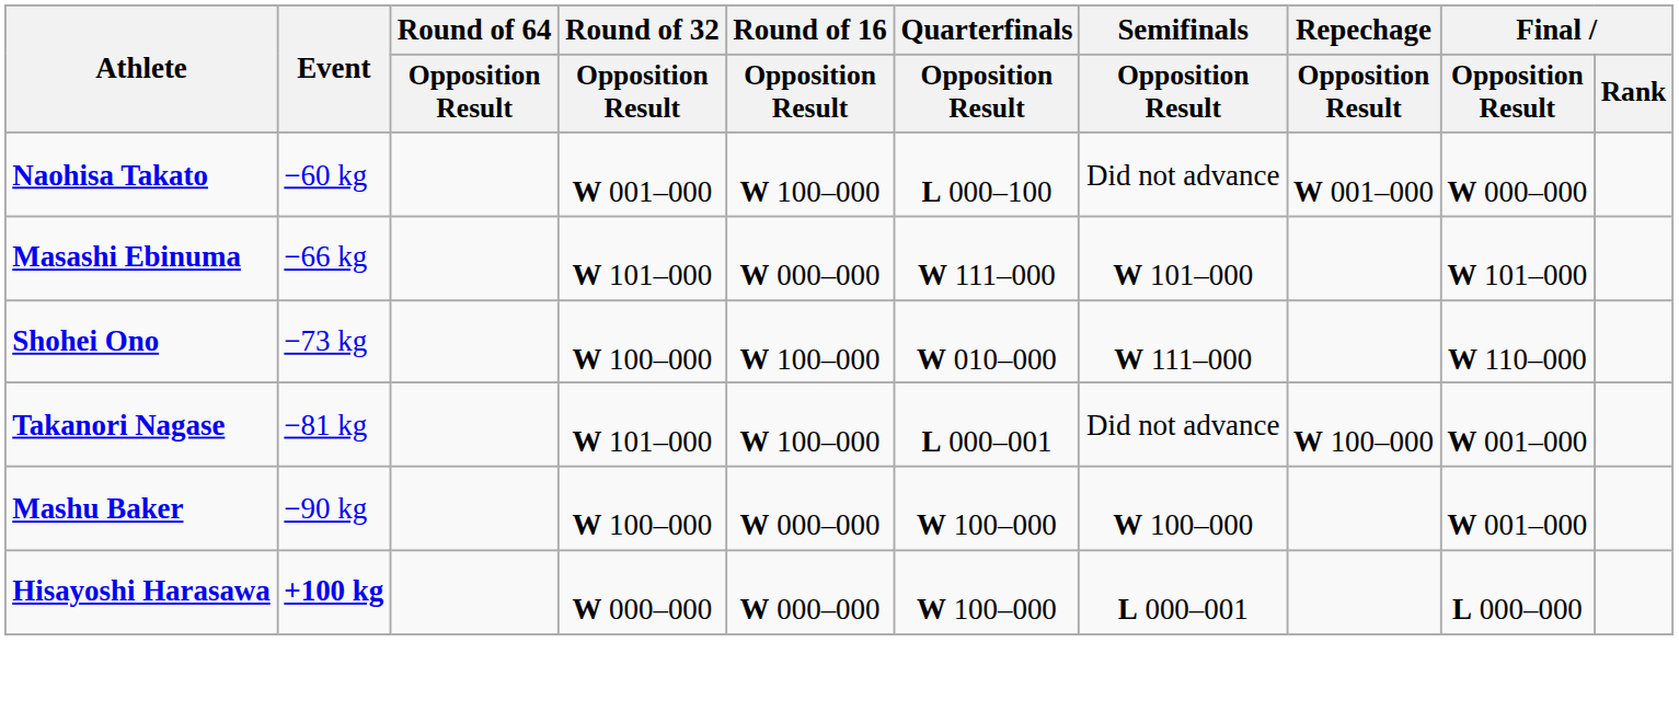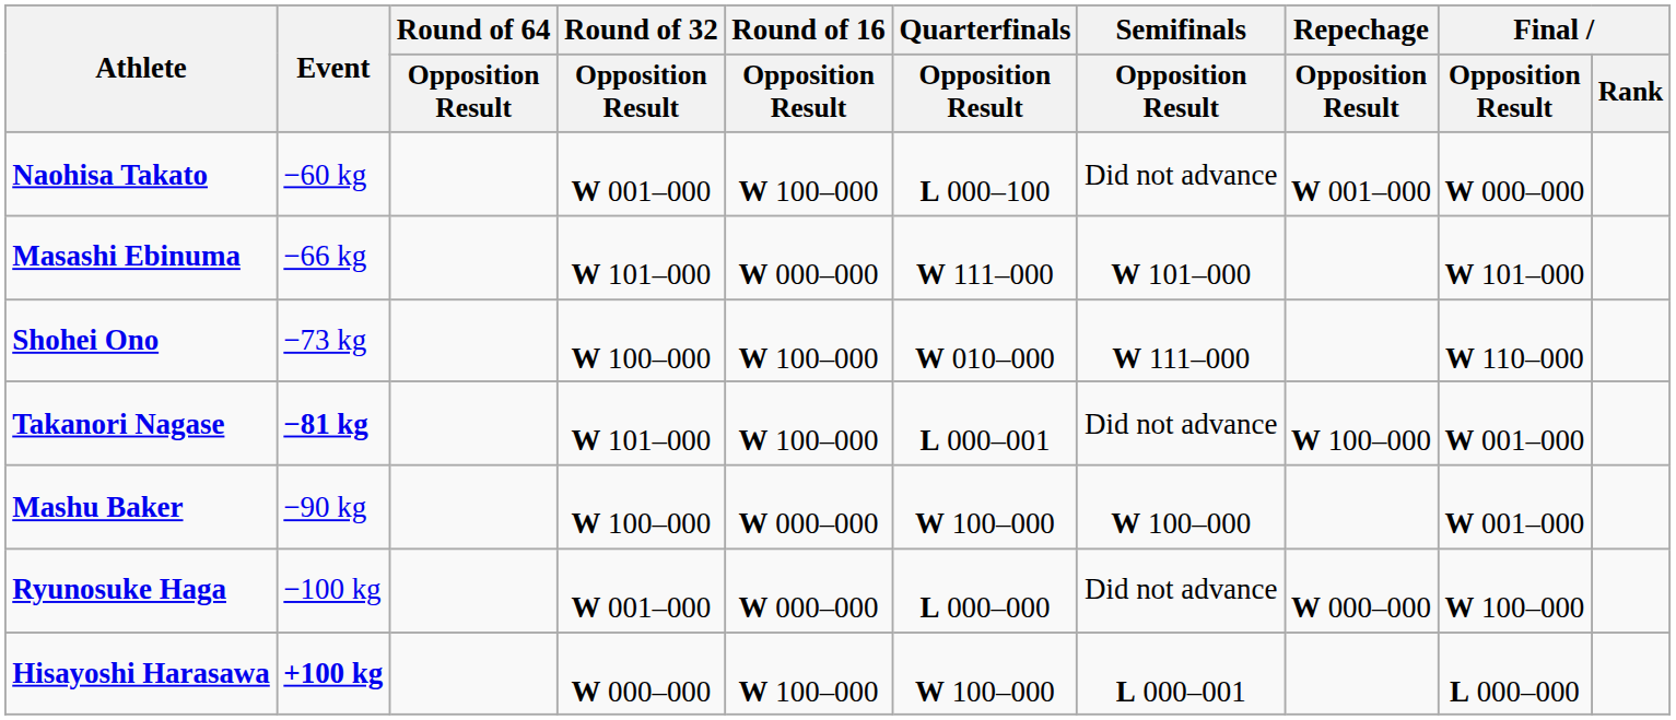 <table class="wikitable" style="font-size:90%">
 <tr>
 <th rowspan="2">Athlete</th>
 <th rowspan="2">Event</th>
 <th>Round of 64</th>
 <th>Round of 32</th>
 <th>Round of 16</th>
 <th>Quarterfinals</th>
 <th>Semifinals</th>
 <th>Repechage</th>
 <th colspan=2>Final / </th>
 </tr>
 <tr style="font-size:95%">
 <th>Opposition<br>Result</th>
 <th>Opposition<br>Result</th>
 <th>Opposition<br>Result</th>
 <th>Opposition<br>Result</th>
 <th>Opposition<br>Result</th>
 <th>Opposition<br>Result</th>
 <th>Opposition<br>Result</th>
 <th>Rank</th>
 </tr>
 <tr align=center>
 <td align=left><strong><a href='#'>Naohisa Takato</a></strong></td>
 <td align=left><a href='#'>−60 kg</a></td>
 <td></td>
 <td><br><strong>W</strong> 001–000</td>
 <td><br><strong>W</strong> 100–000</td>
 <td><br><strong>L</strong> 000–100</td>
 <td>Did not advance</td>
 <td><br><strong>W</strong> 001–000</td>
 <td><br><strong>W</strong> 000–000 </td>
 <td></td>
 </tr>
 <tr align=center>
 <td align=left><strong><a href='#'>Masashi Ebinuma</a></strong></td>
 <td align=left><a href='#'>−66 kg</a></td>
 <td></td>
 <td><br><strong>W</strong> 101–000</td>
 <td><br><strong>W</strong> 000–000 </td>
 <td><br><strong>W</strong> 111–000</td>
 <td><br><strong>W</strong> 101–000</td>
 <td></td>
 <td><br><strong>W</strong> 101–000</td>
 <td></td>
 </tr>
 <tr align=center>
 <td align=left><strong><a href='#'>Shohei Ono</a></strong></td>
 <td align=left><a href='#'>−73 kg</a></td>
 <td></td>
 <td><br><strong>W</strong> 100–000</td>
 <td><br><strong>W</strong> 100–000</td>
 <td><br><strong>W</strong> 010–000</td>
 <td><br><strong>W</strong> 111–000</td>
 <td></td>
 <td><br><strong>W</strong> 110–000</td>
 <td></td>
 </tr>
 <tr align=center>
 <td align=left><strong><a href='#'>Takanori Nagase</a></strong></td>
-<td align=left><a href='#'>−81 kg</a></td>
+<td align=left><strong><a href='#'>−81 kg</a></strong></td>
 <td></td>
 <td><br><strong>W</strong> 101–000</td>
 <td><br><strong>W</strong> 100–000</td>
 <td><br><strong>L</strong> 000–001</td>
 <td>Did not advance</td>
 <td><br><strong>W</strong> 100–000</td>
 <td><br><strong>W</strong> 001–000</td>
 <td></td>
 </tr>
 <tr align=center>
 <td align=left><strong><a href='#'>Mashu Baker</a></strong></td>
 <td align=left><a href='#'>−90 kg</a></td>
 <td></td>
 <td><br><strong>W</strong> 100–000</td>
 <td><br><strong>W</strong> 000–000 </td>
 <td><br><strong>W</strong> 100–000</td>
 <td><br><strong>W</strong> 100–000</td>
 <td></td>
 <td><br><strong>W</strong> 001–000</td>
 <td></td>
 </tr>
 <tr align=center>
+<td align=left><strong><a href='#'>Ryunosuke Haga</a></strong></td>
+<td align=left><a href='#'>−100 kg</a></td>
+<td></td>
+<td><br><strong>W</strong> 001–000</td>
+<td><br><strong>W</strong> 000–000 </td>
+<td><br><strong>L</strong> 000–000 </td>
+<td>Did not advance</td>
+<td><br><strong>W</strong> 000–000 </td>
+<td><br><strong>W</strong> 100–000</td>
+<td></td>
+</tr>
+<tr align=center>
 <td align=left><strong><a href='#'>Hisayoshi Harasawa</a></strong></td>
 <td align=left><strong><a href='#'>+100 kg</a></strong></td>
 <td></td>
 <td><br><strong>W</strong> 000–000 </td>
-<td><br><strong>W</strong> 000–000 </td>
+<td><br><strong>W</strong> 100–000</td>
 <td><br><strong>W</strong> 100–000</td>
 <td><br><strong>L</strong> 000–001</td>
 <td></td>
 <td><br><strong>L</strong> 000–000 </td>
 <td></td>
 </tr>
 </table>
